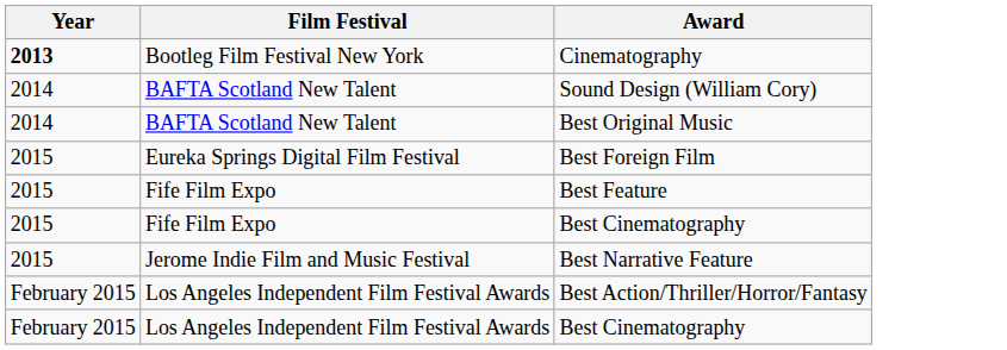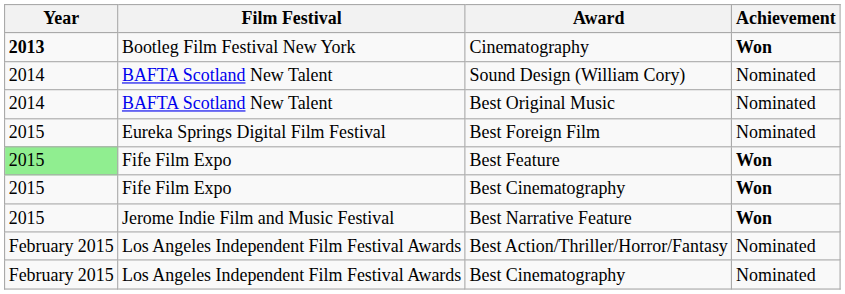 <table class="wikitable">
 <tr>
 <th>Year</th>
 <th>Film Festival</th>
 <th>Award</th>
+<th>Achievement</th>
 </tr>
 <tr>
 <td><strong>2013</strong></td>
 <td>Bootleg Film Festival New York</td>
 <td>Cinematography</td>
+<td><strong>Won</strong></td>
 </tr>
 <tr>
 <td>2014</td>
 <td><a href='#'>BAFTA Scotland</a> New Talent</td>
 <td>Sound Design (William Cory)</td>
+<td>Nominated</td>
 </tr>
 <tr>
 <td>2014</td>
 <td><a href='#'>BAFTA Scotland</a> New Talent</td>
 <td>Best Original Music</td>
+<td>Nominated</td>
 </tr>
 <tr>
 <td>2015</td>
 <td>Eureka Springs Digital Film Festival</td>
 <td>Best Foreign Film</td>
+<td>Nominated</td>
 </tr>
 <tr>
-<td>2015</td>
+<td style="background: lightgreen;">2015</td>
 <td>Fife Film Expo</td>
 <td>Best Feature</td>
+<td><strong>Won</strong></td>
 </tr>
 <tr>
 <td>2015</td>
 <td>Fife Film Expo</td>
 <td>Best Cinematography</td>
+<td><strong>Won</strong></td>
 </tr>
 <tr>
 <td>2015</td>
 <td>Jerome Indie Film and Music Festival</td>
 <td>Best Narrative Feature</td>
+<td><strong>Won</strong></td>
 </tr>
 <tr>
 <td>February 2015</td>
 <td>Los Angeles Independent Film Festival Awards</td>
 <td>Best Action/Thriller/Horror/Fantasy</td>
+<td>Nominated</td>
 </tr>
 <tr>
 <td>February 2015</td>
 <td>Los Angeles Independent Film Festival Awards</td>
 <td>Best Cinematography</td>
+<td>Nominated</td>
 </tr>
 </table>
